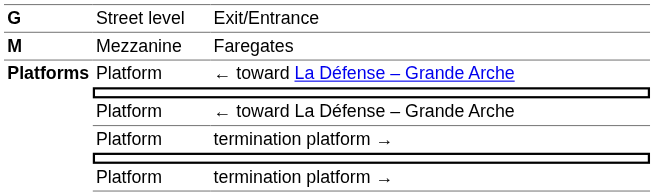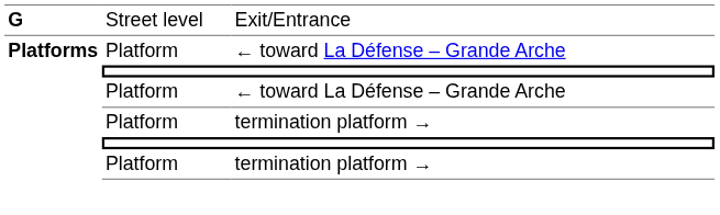 <table border="0" cellspacing="0" cellpadding="3">
 <tr>
 <td style="border-bottom:solid 1px gray;border-top:solid 1px gray;" width="50" valign="top"><strong>G</strong></td>
 <td style="border-top:solid 1px gray;border-bottom:solid 1px gray;" width="100" valign="top">Street level</td>
 <td style="border-top:solid 1px gray;border-bottom:solid 1px gray;" width="390" valign="top">Exit/Entrance</td>
-</tr>
-<tr>
-<td style="border-bottom:solid 1px gray;" width="50" valign="top"><strong>M</strong></td>
-<td style="border-bottom:solid 1px gray;" width="100" valign="top">Mezzanine</td>
-<td style="border-bottom:solid 1px gray;" width="390" valign="top">Faregates</td>
 </tr>
 <tr>
 <td rowspan="6" width="50" valign="top"><strong>Platforms</strong></td>
 <td width="100">Platform </td>
 <td width="390">←   toward <a href='#'>La Défense – Grande Arche</a> </td>
 </tr>
 <tr>
 <td colspan="2" style="border-top:solid 2px black;border-right:solid 2px black;border-left:solid 2px black;border-bottom:solid 2px black;text-align:center;"></td>
 </tr>
 <tr>
 <td style="border-bottom:solid 1px gray;">Platform </td>
 <td style="border-bottom:solid 1px gray; color:black;">←   toward La Défense – Grande Arche </td>
 </tr>
 <tr>
 <td>Platform </td>
 <td>   termination platform →</td>
 </tr>
 <tr>
 <td colspan="2" style="border-top:solid 2px black;border-right:solid 2px black;border-left:solid 2px black;border-bottom:solid 2px black;text-align:center;"></td>
 </tr>
 <tr>
 <td style="border-top:solid 0 gray;border-bottom:solid 1px gray;">Platform </td>
 <td style="border-top:solid 0 gray;border-bottom:solid 1px gray;">   termination platform →</td>
 </tr>
 </table>
